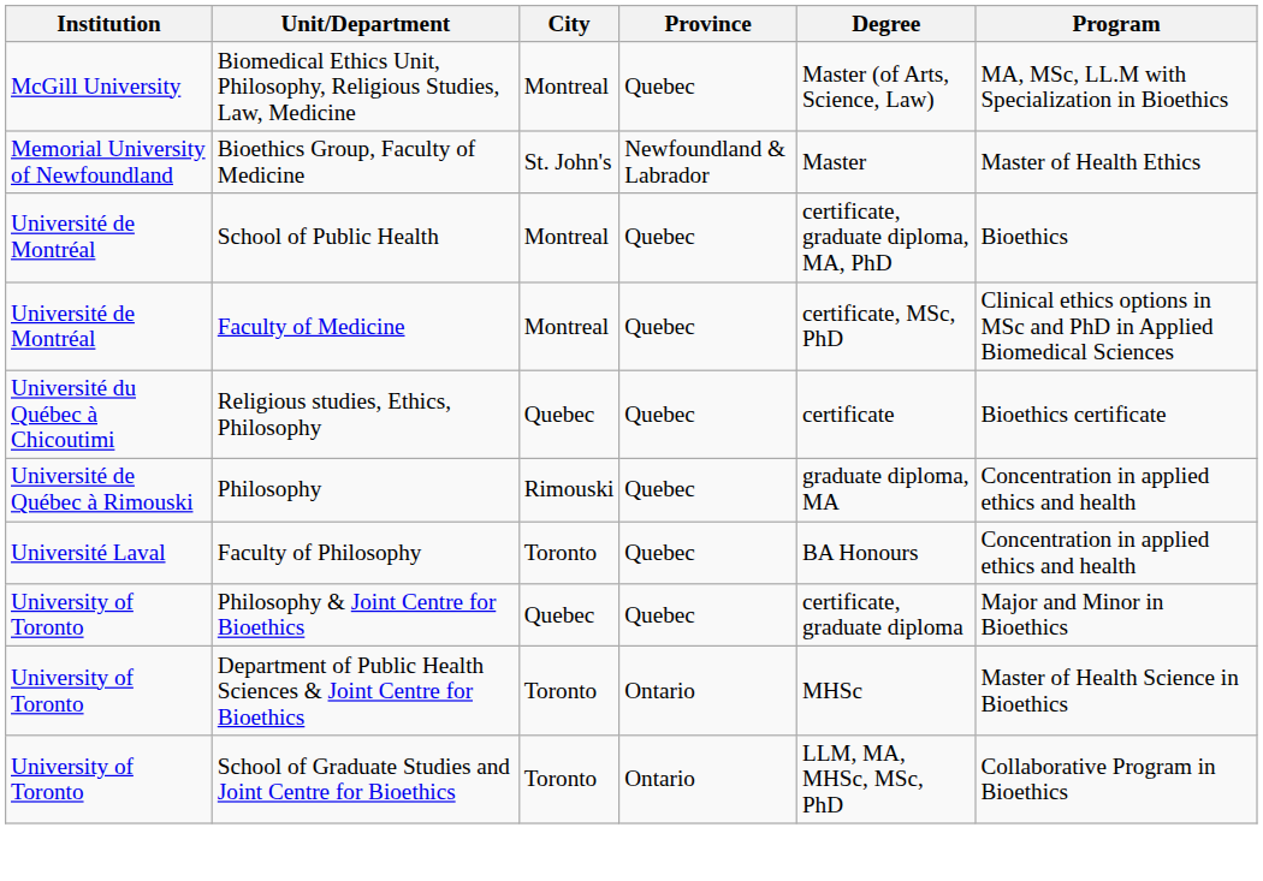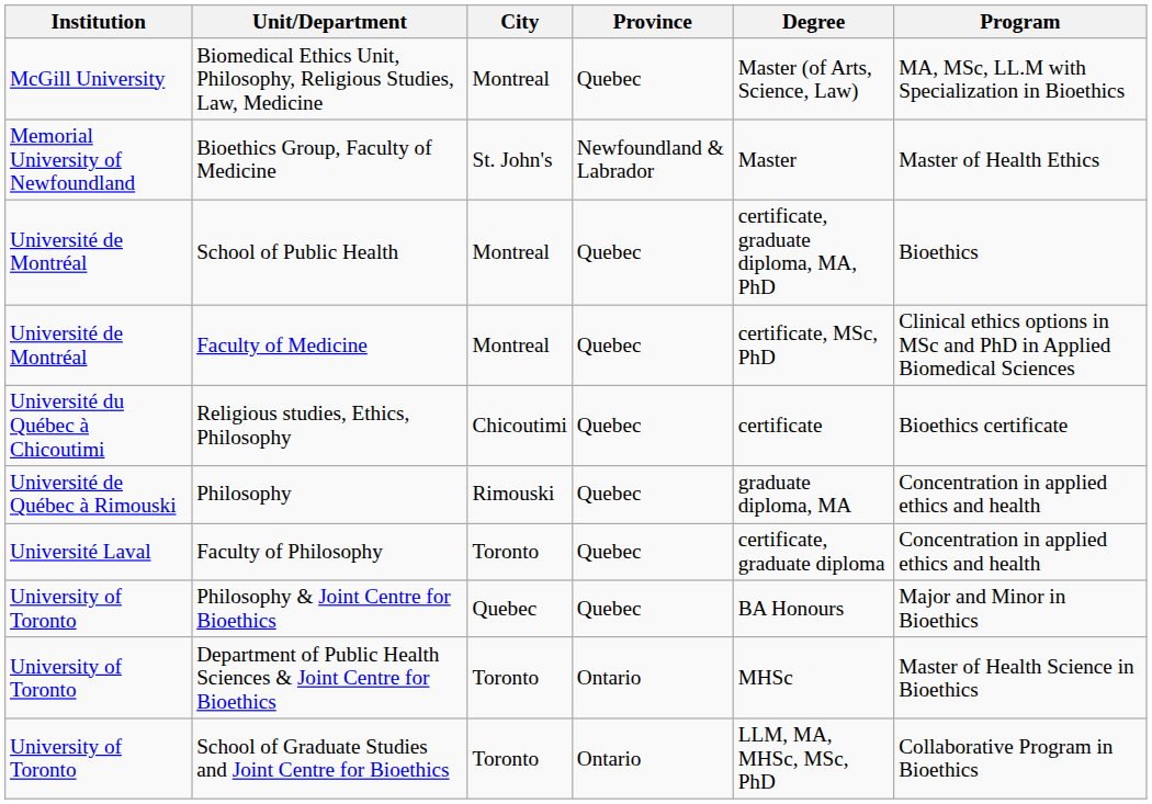 <table class="wikitable">
 <tr>
 <th>Institution</th>
 <th>Unit/Department</th>
 <th>City</th>
 <th>Province</th>
 <th>Degree</th>
 <th>Program</th>
 </tr>
 <tr>
 <td><a href='#'>McGill University</a></td>
 <td>Biomedical Ethics Unit, Philosophy, Religious Studies, Law, Medicine</td>
 <td>Montreal</td>
 <td>Quebec</td>
 <td>Master (of Arts, Science, Law)</td>
 <td>MA, MSc, LL.M with Specialization in Bioethics</td>
 </tr>
 <tr>
 <td><a href='#'>Memorial University of Newfoundland</a></td>
 <td>Bioethics Group, Faculty of Medicine</td>
 <td>St. John's</td>
 <td>Newfoundland & Labrador</td>
 <td>Master</td>
 <td>Master of Health Ethics</td>
 </tr>
 <tr>
 <td><a href='#'>Université de Montréal</a></td>
 <td>School of Public Health</td>
 <td>Montreal</td>
 <td>Quebec</td>
 <td>certificate, graduate diploma, MA, PhD</td>
 <td>Bioethics</td>
 </tr>
 <tr>
 <td><a href='#'>Université de Montréal</a></td>
 <td><a href='#'>Faculty of Medicine</a></td>
 <td>Montreal</td>
 <td>Quebec</td>
 <td>certificate, MSc, PhD</td>
 <td>Clinical ethics options in MSc and PhD in Applied Biomedical Sciences</td>
 </tr>
 <tr>
 <td><a href='#'>Université du Québec à Chicoutimi</a></td>
 <td>Religious studies, Ethics, Philosophy</td>
-<td>Quebec</td>
+<td>Chicoutimi</td>
 <td>Quebec</td>
 <td>certificate</td>
 <td>Bioethics certificate</td>
 </tr>
 <tr>
 <td><a href='#'>Université de Québec à Rimouski</a></td>
 <td>Philosophy</td>
 <td>Rimouski</td>
 <td>Quebec</td>
 <td>graduate diploma, MA</td>
 <td>Concentration in applied ethics and health</td>
 </tr>
 <tr>
 <td><a href='#'>Université Laval</a></td>
 <td>Faculty of Philosophy</td>
 <td>Toronto</td>
 <td>Quebec</td>
-<td>BA Honours</td>
+<td>certificate, graduate diploma</td>
 <td>Concentration in applied ethics and health</td>
 </tr>
 <tr>
 <td><a href='#'>University of Toronto</a></td>
 <td>Philosophy & <a href='#'>Joint Centre for Bioethics</a></td>
 <td>Quebec</td>
 <td>Quebec</td>
-<td>certificate, graduate diploma</td>
+<td>BA Honours</td>
 <td>Major and Minor in Bioethics</td>
 </tr>
 <tr>
 <td><a href='#'>University of Toronto</a></td>
 <td>Department of Public Health Sciences & <a href='#'>Joint Centre for Bioethics</a></td>
 <td>Toronto</td>
 <td>Ontario</td>
 <td>MHSc</td>
 <td>Master of Health Science in Bioethics</td>
 </tr>
 <tr>
 <td><a href='#'>University of Toronto</a></td>
 <td>School of Graduate Studies and <a href='#'>Joint Centre for Bioethics</a></td>
 <td>Toronto</td>
 <td>Ontario</td>
 <td>LLM, MA, MHSc, MSc, PhD</td>
 <td>Collaborative Program in  Bioethics</td>
 </tr>
 </table>
